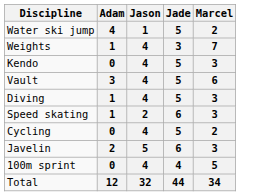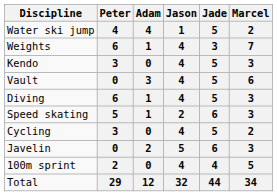 <table class="wikitable">
 <tr>
 <th>Discipline</th>
+<th>Peter</th>
 <th>Adam</th>
 <th>Jason</th>
 <th>Jade</th>
 <th>Marcel</th>
 </tr>
 <tr>
 <td>Water ski jump</td>
 <th>4</th>
+<th>4</th>
 <th>1</th>
 <th>5</th>
 <th>2</th>
 </tr>
 <tr>
 <td>Weights</td>
+<th>6</th>
 <th>1</th>
 <th>4</th>
 <th>3</th>
 <th>7</th>
 </tr>
 <tr>
 <td>Kendo</td>
+<th>3</th>
 <th>0</th>
 <th>4</th>
 <th>5</th>
 <th>3</th>
 </tr>
 <tr>
 <td>Vault</td>
+<th>0</th>
 <th>3</th>
 <th>4</th>
 <th>5</th>
 <th>6</th>
 </tr>
 <tr>
 <td>Diving</td>
+<th>6</th>
 <th>1</th>
 <th>4</th>
 <th>5</th>
 <th>3</th>
 </tr>
 <tr>
 <td>Speed skating</td>
+<th>5</th>
 <th>1</th>
 <th>2</th>
 <th>6</th>
 <th>3</th>
 </tr>
 <tr>
 <td>Cycling</td>
+<th>3</th>
 <th>0</th>
 <th>4</th>
 <th>5</th>
 <th>2</th>
 </tr>
 <tr>
 <td>Javelin</td>
+<th>0</th>
 <th>2</th>
 <th>5</th>
 <th>6</th>
 <th>3</th>
 </tr>
 <tr>
 <td>100m sprint</td>
+<th>2</th>
 <th>0</th>
 <th>4</th>
 <th>4</th>
 <th>5</th>
 </tr>
 <tr>
 <td>Total</td>
+<th>29</th>
 <th>12</th>
 <th>32</th>
 <th>44</th>
 <th>34</th>
 </tr>
 </table>
